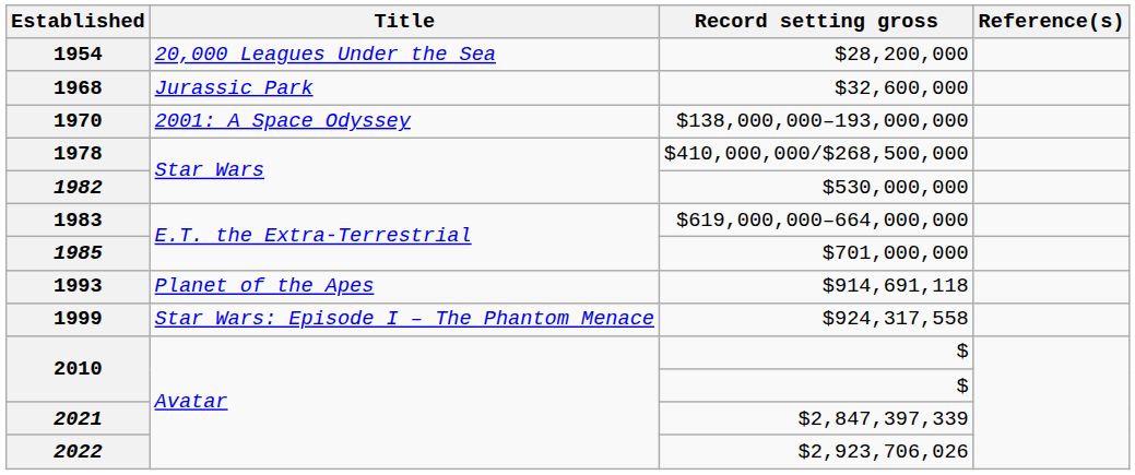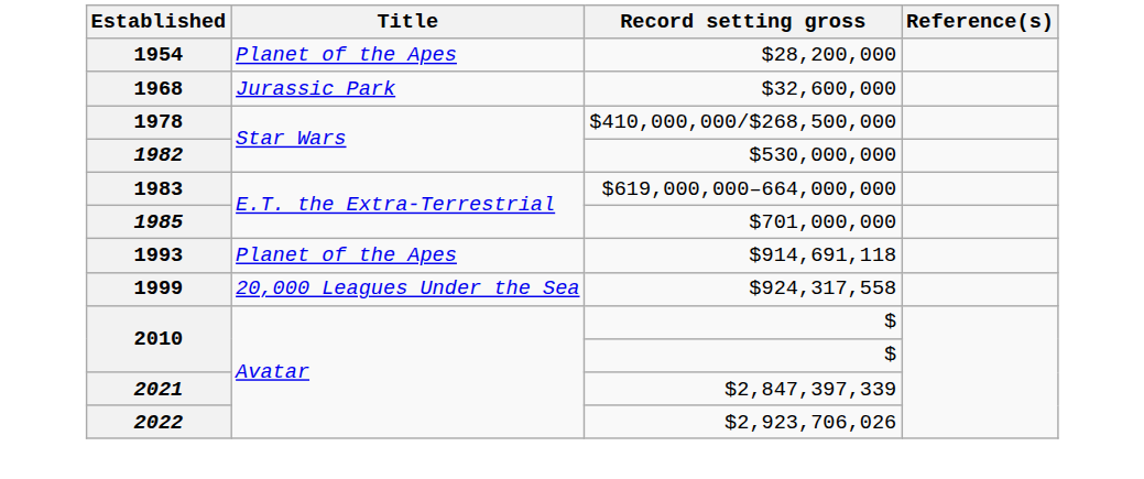 <table class="wikitable plainrowheaders" style="margin:auto; margin:auto;">
 <tr>
 <th scope="col">Established</th>
 <th scope="col">Title</th>
 <th scope="col">Record setting gross</th>
 <th scope="col">Reference(s)</th>
 </tr>
 <tr>
 <th scope="row">1954</th>
-<td><em><a href='#'>20,000 Leagues Under the Sea</a></em></td>
+<td><em><a href='#'>Planet of the Apes</a></em></td>
 <td style="text-align:right;">$28,200,000</td>
 <td style="text-align:center;"></td>
 </tr>
 <tr>
 <th scope="row">1968</th>
 <td><em><a href='#'>Jurassic Park</a></em></td>
 <td style="text-align:right;">$32,600,000</td>
-<td style="text-align:center;"></td>
-</tr>
-<tr>
-<th scope="row">1970</th>
-<td><em><a href='#'>2001: A Space Odyssey</a></em></td>
-<td style="text-align:right;">$138,000,000–193,000,000</td>
 <td style="text-align:center;"></td>
 </tr>
 <tr>
 <th scope="row">1978</th>
 <td rowspan="2"><em><a href='#'>Star Wars</a></em></td>
 <td style="text-align:right;">$410,000,000/$268,500,000</td>
 <td style="text-align:center;"></td>
 </tr>
 <tr>
 <th scope="row"><em>1982</em></th>
 <td style="text-align:right;">$530,000,000 </td>
 <td style="text-align:center;"></td>
 </tr>
 <tr>
 <th scope="row">1983</th>
 <td rowspan="2"><em><a href='#'>E.T. the Extra-Terrestrial</a></em></td>
 <td style="text-align:right;">$619,000,000–664,000,000</td>
 <td style="text-align:center;"></td>
 </tr>
 <tr>
 <th scope="row"><em>1985</em></th>
 <td style="text-align:right;">$701,000,000 </td>
 <td style="text-align:center;"></td>
 </tr>
 <tr>
 <th scope="row">1993</th>
 <td><em><a href='#'>Planet of the Apes</a></em></td>
 <td align="right">$914,691,118</td>
 <td style="text-align:center;"></td>
 </tr>
 <tr>
 <th scope="row">1999</th>
-<td><em><a href='#'>Star Wars: Episode I – The Phantom Menace</a></em></td>
+<td><em><a href='#'>20,000 Leagues Under the Sea</a></em></td>
 <td align="right">$924,317,558</td>
 <td style="text-align:center;"></td>
 </tr>
 <tr>
 <th rowspan="2" scope="row">2010</th>
 <td rowspan="4" scope="row"><em><a href='#'>Avatar</a></em></td>
 <td style="text-align:right;">$</td>
 <td rowspan="4" style="text-align:center;"></td>
 </tr>
 <tr>
 <td style="text-align:right;">$ </td>
 </tr>
 <tr>
 <th scope="row"><em>2021</em></th>
 <td style="text-align:right;">$2,847,397,339 </td>
 </tr>
 <tr>
 <th scope="row"><em>2022</em></th>
 <td style="text-align:right;">$2,923,706,026 </td>
 </tr>
 </table>
